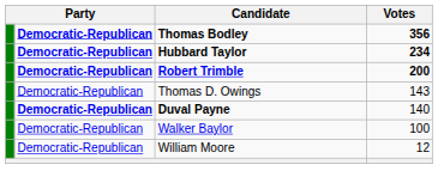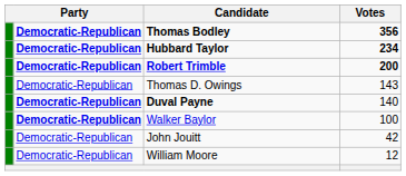 <table class=wikitable>
 <tr>
 <th colspan=2 style="width: 130px">Party</th>
 <th style="width: 17em">Candidate</th>
 <th style="width: 5em">Votes</th>
 </tr>
 <tr>
 <td style="background-color:#008000; width:5px;"></td>
 <td><strong><a href='#'>Democratic-Republican</a></strong></td>
 <td><strong>Thomas Bodley</strong></td>
 <td align=right><strong>356</strong></td>
 </tr>
 <tr>
 <td style="background-color:#008000"></td>
 <td><strong><a href='#'>Democratic-Republican</a></strong></td>
 <td><strong>Hubbard Taylor</strong></td>
 <td align=right><strong>234</strong></td>
 </tr>
 <tr>
 <td style="background-color:#008000"></td>
 <td><strong><a href='#'>Democratic-Republican</a></strong></td>
 <td><strong><a href='#'>Robert Trimble</a></strong></td>
 <td align=right><strong>200</strong></td>
 </tr>
 <tr>
 <td style="background-color:#008000"></td>
 <td><a href='#'>Democratic-Republican</a></td>
 <td>Thomas D. Owings</td>
 <td align=right>143</td>
 </tr>
 <tr>
 <td style="background-color:#008000"></td>
 <td><strong><a href='#'>Democratic-Republican</a></strong></td>
 <td><strong>Duval Payne</strong></td>
 <td align=right>140</td>
 </tr>
 <tr>
 <td style="background-color:#008000"></td>
-<td><a href='#'>Democratic-Republican</a></td>
+<td><strong><a href='#'>Democratic-Republican</a></strong></td>
 <td><a href='#'>Walker Baylor</a></td>
 <td align=right>100</td>
+</tr>
+<tr>
+<td style="background-color:#008000"></td>
+<td><a href='#'>Democratic-Republican</a></td>
+<td>John Jouitt</td>
+<td align=right>42</td>
 </tr>
 <tr>
 <td style="background-color:#008000"></td>
 <td><a href='#'>Democratic-Republican</a></td>
 <td>William Moore</td>
 <td align=right>12</td>
 </tr>
 <tr>
 <th colspan=3></th>
 <th></th>
 </tr>
 </table>
